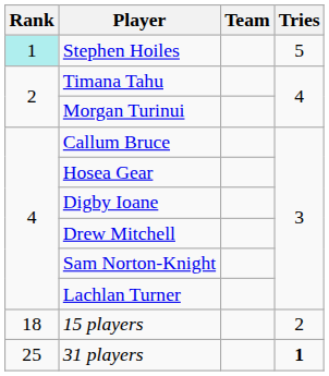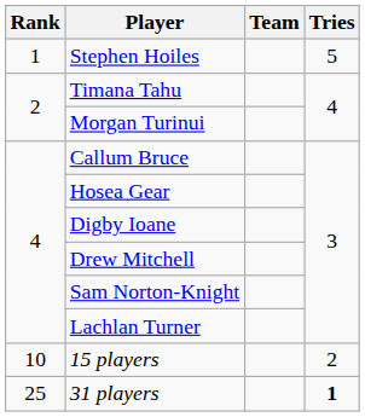 <table class="wikitable">
 <tr>
 <th>Rank</th>
 <th>Player</th>
 <th>Team</th>
 <th>Tries</th>
 </tr>
 <tr>
-<td rowspan=1 align=center style="background: paleturquoise;">1</td>
+<td rowspan=1 align=center>1</td>
 <td><a href='#'>Stephen Hoiles</a></td>
 <td></td>
 <td rowspan=1 align=center>5</td>
 </tr>
 <tr>
 <td rowspan=2 align=center>2</td>
 <td><a href='#'>Timana Tahu</a></td>
 <td></td>
 <td rowspan=2 align=center>4</td>
 </tr>
 <tr>
 <td><a href='#'>Morgan Turinui</a></td>
 <td></td>
 </tr>
 <tr>
 <td rowspan=6 align=center>4</td>
 <td><a href='#'>Callum Bruce</a></td>
 <td></td>
 <td rowspan=6 align=center>3</td>
 </tr>
 <tr>
 <td><a href='#'>Hosea Gear</a></td>
 <td></td>
 </tr>
 <tr>
 <td><a href='#'>Digby Ioane</a></td>
 <td></td>
 </tr>
 <tr>
 <td><a href='#'>Drew Mitchell</a></td>
 <td></td>
 </tr>
 <tr>
 <td><a href='#'>Sam Norton-Knight</a></td>
 <td></td>
 </tr>
 <tr>
 <td><a href='#'>Lachlan Turner</a></td>
 <td></td>
 </tr>
 <tr>
-<td rowspan=1 align=center>18</td>
+<td rowspan=1 align=center>10</td>
 <td><em>15 players</em></td>
 <td></td>
 <td rowspan=1 align=center>2</td>
 </tr>
 <tr>
 <td rowspan=1 align=center>25</td>
 <td><em>31 players</em></td>
 <td></td>
 <td rowspan=1 align=center><strong>1</strong></td>
 </tr>
 </table>
